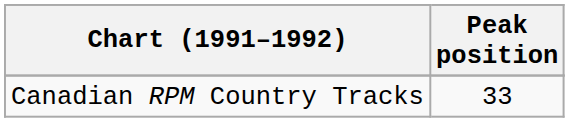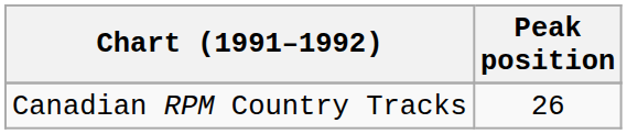 <table class="wikitable sortable">
 <tr>
 <th align="left">Chart (1991–1992)</th>
 <th align="center">Peak<br>position</th>
 </tr>
 <tr>
 </tr>
 <tr>
 <td align="left">Canadian <em>RPM</em> Country Tracks</td>
-<td align="center">33</td>
+<td align="center">26</td>
 </tr>
 </table>
